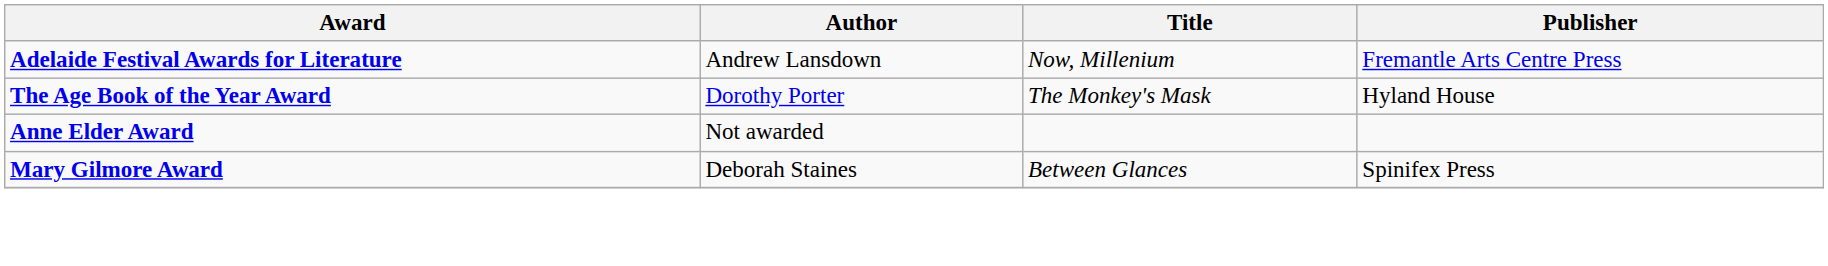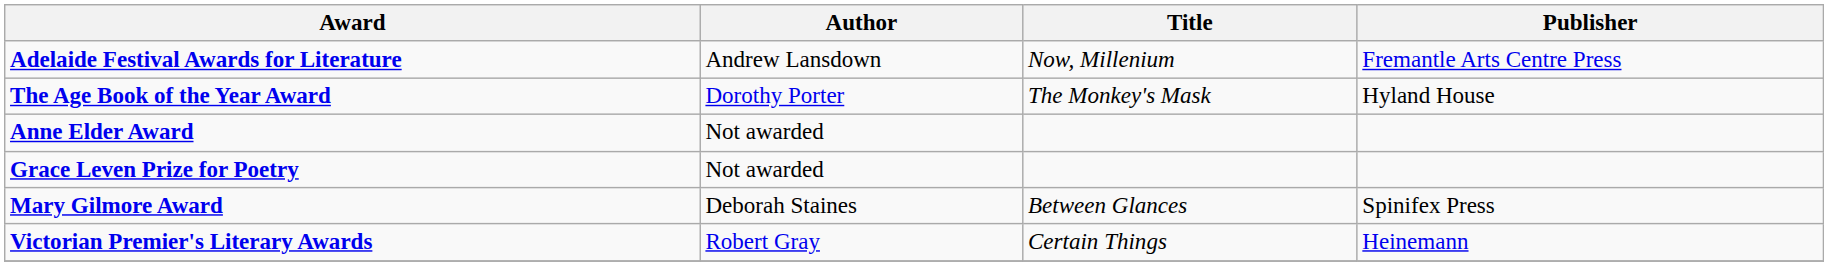 <table class="wikitable" width=100%>
 <tr>
 <th>Award</th>
 <th>Author</th>
 <th>Title</th>
 <th>Publisher</th>
 </tr>
 <tr>
 <td><strong><a href='#'>Adelaide Festival Awards for Literature</a></strong></td>
 <td>Andrew Lansdown</td>
 <td><em>Now, Millenium</em></td>
 <td><a href='#'>Fremantle Arts Centre Press</a></td>
 </tr>
 <tr>
 <td><strong><a href='#'>The Age Book of the Year Award</a></strong></td>
 <td><a href='#'>Dorothy Porter</a></td>
 <td><em>The Monkey's Mask</em></td>
 <td>Hyland House</td>
 </tr>
 <tr>
 <td><strong><a href='#'>Anne Elder Award</a></strong></td>
 <td>Not awarded</td>
 <td></td>
 <td></td>
 </tr>
 <tr>
+<td><strong><a href='#'>Grace Leven Prize for Poetry</a></strong></td>
+<td>Not awarded</td>
+<td></td>
+<td></td>
+</tr>
+<tr>
 <td><strong><a href='#'>Mary Gilmore Award</a></strong></td>
 <td>Deborah Staines</td>
 <td><em>Between Glances</em></td>
 <td>Spinifex Press</td>
 </tr>
 <tr>
+<td><strong><a href='#'>Victorian Premier's Literary Awards</a></strong></td>
+<td><a href='#'>Robert Gray</a></td>
+<td><em>Certain Things</em></td>
+<td><a href='#'>Heinemann</a></td>
+</tr>
+<tr>
 </tr>
 </table>
